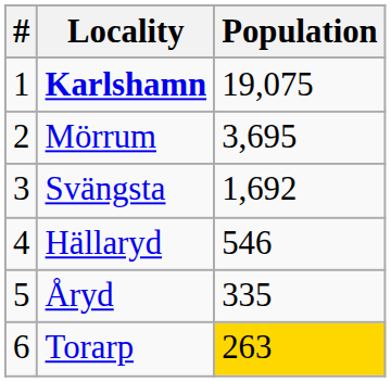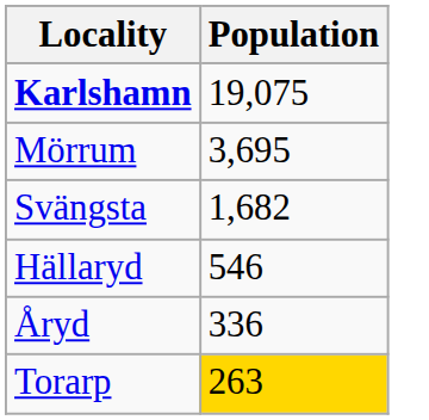 <table class="wikitable">
 <tr>
-<th>#</th>
 <th>Locality</th>
 <th>Population</th>
 </tr>
 <tr>
-<td>1</td>
 <td><strong><a href='#'>Karlshamn</a></strong></td>
 <td>19,075</td>
 </tr>
 <tr>
-<td>2</td>
 <td><a href='#'>Mörrum</a></td>
 <td>3,695</td>
 </tr>
 <tr>
-<td>3</td>
 <td><a href='#'>Svängsta</a></td>
-<td>1,692</td>
+<td>1,682</td>
 </tr>
 <tr>
-<td>4</td>
 <td><a href='#'>Hällaryd</a></td>
 <td>546</td>
 </tr>
 <tr>
-<td>5</td>
 <td><a href='#'>Åryd</a></td>
-<td>335</td>
+<td>336</td>
 </tr>
 <tr>
-<td>6</td>
 <td><a href='#'>Torarp</a></td>
 <td style="background: gold;">263</td>
 </tr>
 </table>
